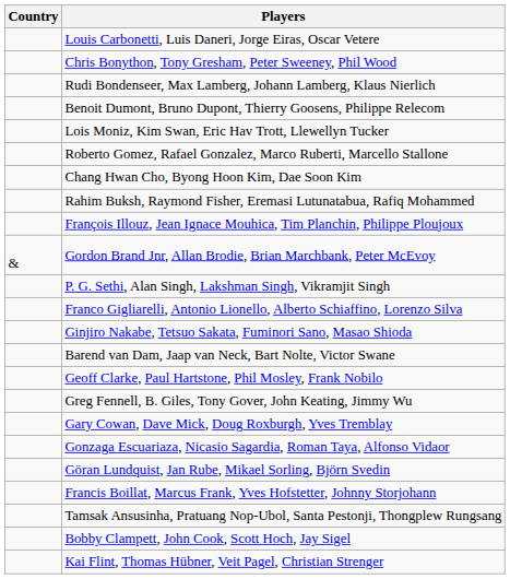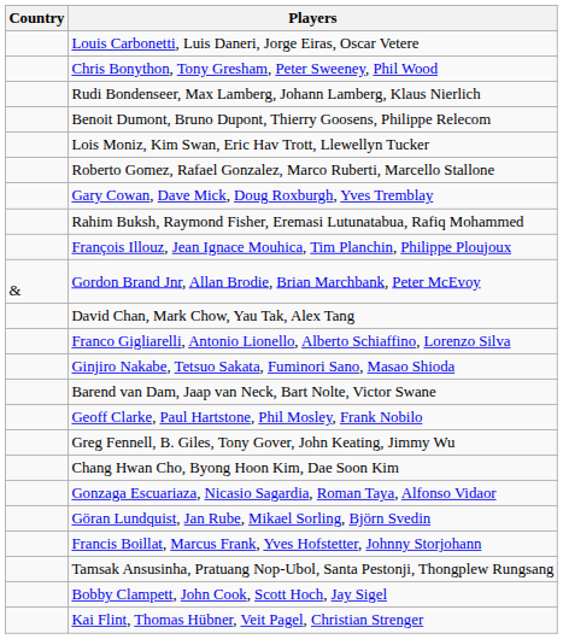 <table class="wikitable" style="font-size:95%;">
 <tr>
 <th>Country</th>
 <th>Players</th>
 </tr>
 <tr>
 <td></td>
 <td><a href='#'>Louis Carbonetti</a>, Luis Daneri, Jorge Eiras, Oscar Vetere</td>
 </tr>
 <tr>
 <td></td>
 <td><a href='#'>Chris Bonython</a>, <a href='#'>Tony Gresham</a>, <a href='#'>Peter Sweeney</a>, <a href='#'>Phil Wood</a></td>
 </tr>
 <tr>
 <td></td>
 <td>Rudi Bondenseer, Max Lamberg, Johann Lamberg, Klaus Nierlich</td>
 </tr>
 <tr>
 <td></td>
 <td>Benoit Dumont, Bruno Dupont, Thierry Goosens, Philippe Relecom</td>
 </tr>
 <tr>
 <td></td>
 <td>Lois Moniz, Kim Swan, Eric Hav Trott, Llewellyn Tucker</td>
 </tr>
 <tr>
 <td></td>
 <td>Roberto Gomez, Rafael Gonzalez, Marco Ruberti, Marcello Stallone</td>
 </tr>
 <tr>
 <td></td>
-<td>Chang Hwan Cho, Byong Hoon Kim, Dae Soon Kim</td>
+<td><a href='#'>Gary Cowan</a>, <a href='#'>Dave Mick</a>, <a href='#'>Doug Roxburgh</a>, <a href='#'>Yves Tremblay</a></td>
 </tr>
 <tr>
 <td></td>
 <td>Rahim Buksh, Raymond Fisher, Eremasi Lutunatabua, Rafiq Mohammed</td>
 </tr>
 <tr>
 <td></td>
 <td><a href='#'>François Illouz</a>, <a href='#'>Jean Ignace Mouhica</a>, <a href='#'>Tim Planchin</a>, <a href='#'>Philippe Ploujoux</a></td>
 </tr>
 <tr>
 <td><br>& </td>
 <td><a href='#'>Gordon Brand Jnr</a>, <a href='#'>Allan Brodie</a>, <a href='#'>Brian Marchbank</a>, <a href='#'>Peter McEvoy</a></td>
 </tr>
 <tr>
 <td></td>
-<td><a href='#'>P. G. Sethi</a>, Alan Singh, <a href='#'>Lakshman Singh</a>, Vikramjit Singh</td>
+<td>David Chan, Mark Chow, Yau Tak, Alex Tang</td>
 </tr>
 <tr>
 <td></td>
 <td><a href='#'>Franco Gigliarelli</a>, <a href='#'>Antonio Lionello</a>, <a href='#'>Alberto Schiaffino</a>, <a href='#'>Lorenzo Silva</a></td>
 </tr>
 <tr>
 <td></td>
 <td><a href='#'>Ginjiro Nakabe</a>, <a href='#'>Tetsuo Sakata</a>, <a href='#'>Fuminori Sano</a>, <a href='#'>Masao Shioda</a></td>
 </tr>
 <tr>
 <td></td>
 <td>Barend van Dam, Jaap van Neck, Bart Nolte, Victor Swane</td>
 </tr>
 <tr>
 <td></td>
 <td><a href='#'>Geoff Clarke</a>, <a href='#'>Paul Hartstone</a>, <a href='#'>Phil Mosley</a>, <a href='#'>Frank Nobilo</a></td>
 </tr>
 <tr>
 <td></td>
 <td>Greg Fennell, B. Giles, Tony Gover, John Keating, Jimmy Wu</td>
 </tr>
 <tr>
 <td></td>
-<td><a href='#'>Gary Cowan</a>, <a href='#'>Dave Mick</a>, <a href='#'>Doug Roxburgh</a>, <a href='#'>Yves Tremblay</a></td>
+<td>Chang Hwan Cho, Byong Hoon Kim, Dae Soon Kim</td>
 </tr>
 <tr>
 <td></td>
 <td><a href='#'>Gonzaga Escuariaza</a>, <a href='#'>Nicasio Sagardia</a>, <a href='#'>Roman Taya</a>, <a href='#'>Alfonso Vidaor</a></td>
 </tr>
 <tr>
 <td></td>
 <td><a href='#'>Göran Lundquist</a>, <a href='#'>Jan Rube</a>, <a href='#'>Mikael Sorling</a>, <a href='#'>Björn Svedin</a></td>
 </tr>
 <tr>
 <td></td>
 <td><a href='#'>Francis Boillat</a>, <a href='#'>Marcus Frank</a>, <a href='#'>Yves Hofstetter</a>, <a href='#'>Johnny Storjohann</a></td>
 </tr>
 <tr>
 <td></td>
 <td>Tamsak Ansusinha, Pratuang Nop-Ubol, Santa Pestonji, Thongplew Rungsang</td>
 </tr>
 <tr>
 <td></td>
 <td><a href='#'>Bobby Clampett</a>, <a href='#'>John Cook</a>, <a href='#'>Scott Hoch</a>, <a href='#'>Jay Sigel</a></td>
 </tr>
 <tr>
 <td></td>
 <td><a href='#'>Kai Flint</a>, <a href='#'>Thomas Hübner</a>, <a href='#'>Veit Pagel</a>, <a href='#'>Christian Strenger</a></td>
 </tr>
 </table>
